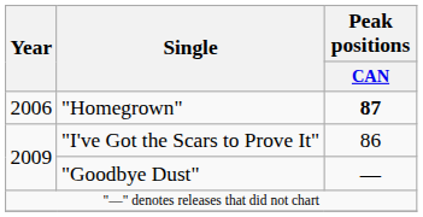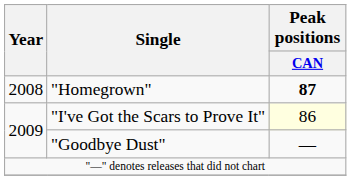 <table class="wikitable" style="text-align:center;">
 <tr>
 <th rowspan="2">Year</th>
 <th rowspan="2">Single</th>
 <th>Peak positions</th>
 </tr>
 <tr style="font-size:smaller;">
 <th width="65"><a href='#'>CAN</a></th>
 </tr>
 <tr>
-<td>2006</td>
+<td>2008</td>
 <td align="left">"Homegrown"</td>
 <td><strong>87</strong></td>
 </tr>
 <tr>
 <td rowspan="2">2009</td>
 <td align="left">"I've Got the Scars to Prove It"</td>
-<td>86</td>
+<td style="background: lightyellow;">86</td>
 </tr>
 <tr>
 <td align="left">"Goodbye Dust"</td>
 <td>—</td>
 </tr>
 <tr>
 <td colspan="3" style="font-size:8pt">"—" denotes releases that did not chart</td>
 </tr>
 <tr>
 </tr>
 </table>
